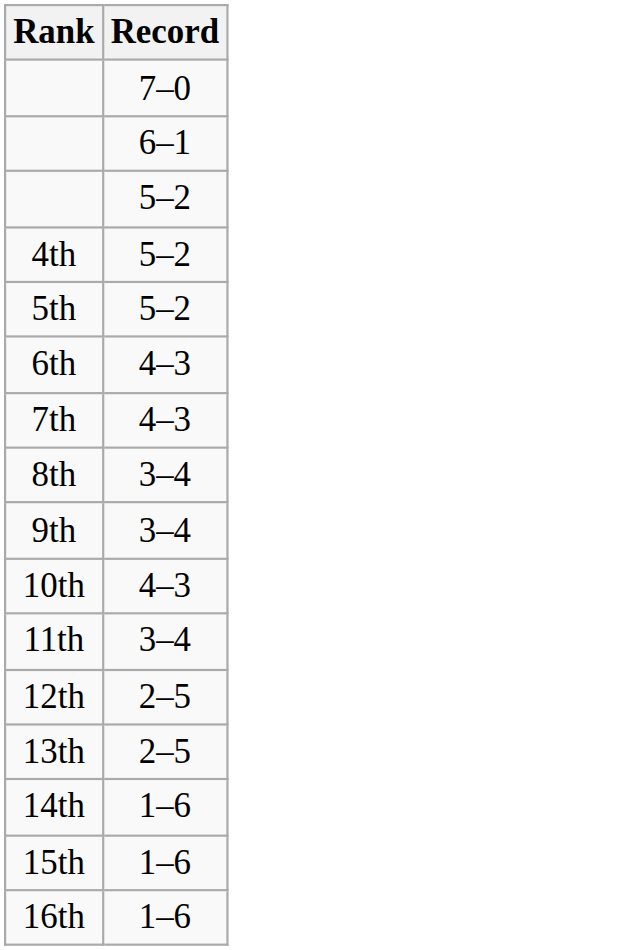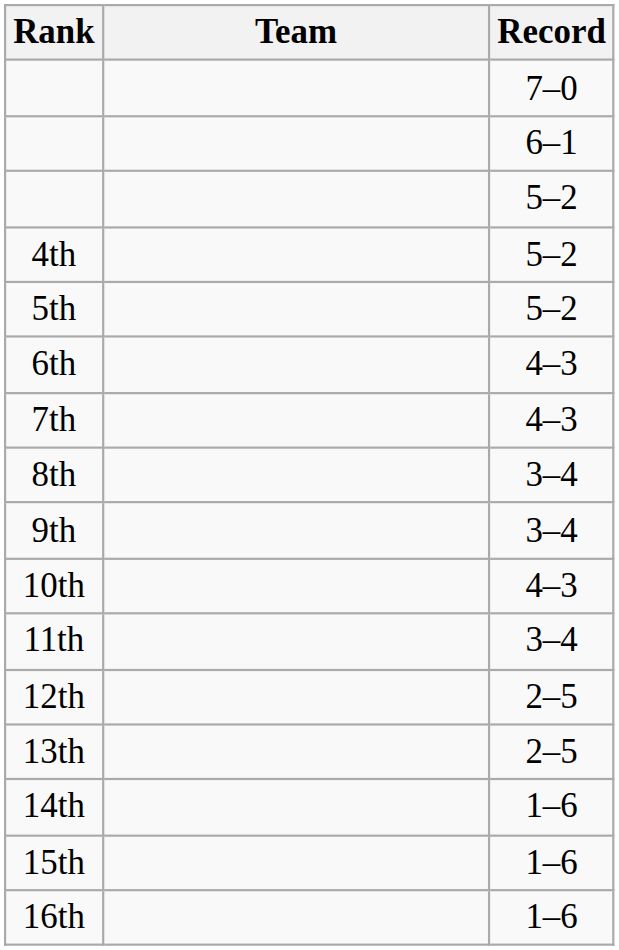 <table class=wikitable style="text-align:center;">
 <tr>
 <th>Rank</th>
+<th width=170>Team</th>
 <th>Record</th>
 </tr>
 <tr>
 <td></td>
+<td align=left></td>
 <td>7–0</td>
 </tr>
 <tr>
 <td></td>
+<td align=left></td>
 <td>6–1</td>
 </tr>
 <tr>
 <td></td>
+<td align=left></td>
 <td>5–2</td>
 </tr>
 <tr>
 <td>4th</td>
+<td align=left></td>
 <td>5–2</td>
 </tr>
 <tr>
 <td>5th</td>
+<td align=left></td>
 <td>5–2</td>
 </tr>
 <tr>
 <td>6th</td>
+<td align=left></td>
 <td>4–3</td>
 </tr>
 <tr>
 <td>7th</td>
+<td align=left></td>
 <td>4–3</td>
 </tr>
 <tr>
 <td>8th</td>
+<td align=left></td>
 <td>3–4</td>
 </tr>
 <tr>
 <td>9th</td>
+<td align=left></td>
 <td>3–4</td>
 </tr>
 <tr>
 <td>10th</td>
+<td align=left></td>
 <td>4–3</td>
 </tr>
 <tr>
 <td>11th</td>
+<td align=left></td>
 <td>3–4</td>
 </tr>
 <tr>
 <td>12th</td>
+<td align=left></td>
 <td>2–5</td>
 </tr>
 <tr>
 <td>13th</td>
+<td align=left></td>
 <td>2–5</td>
 </tr>
 <tr>
 <td>14th</td>
+<td align=left></td>
 <td>1–6</td>
 </tr>
 <tr>
 <td>15th</td>
+<td align=left></td>
 <td>1–6</td>
 </tr>
 <tr>
 <td>16th</td>
+<td align=left></td>
 <td>1–6</td>
 </tr>
 </table>
